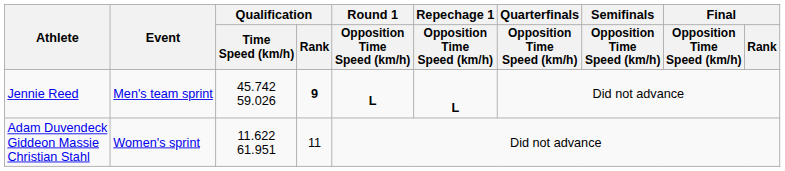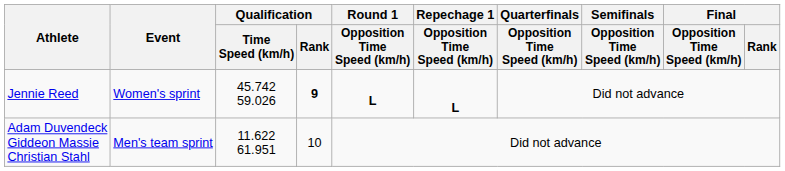 <table class=wikitable style=font-size:90%;text-align:center>
 <tr>
 <th rowspan=2>Athlete</th>
 <th rowspan=2>Event</th>
 <th colspan=2>Qualification</th>
 <th>Round 1</th>
 <th>Repechage 1</th>
 <th>Quarterfinals</th>
 <th>Semifinals</th>
 <th colspan=2>Final</th>
 </tr>
 <tr style=font-size:95%>
 <th>Time<br>Speed (km/h)</th>
 <th>Rank</th>
 <th>Opposition<br>Time<br>Speed (km/h)</th>
 <th>Opposition<br>Time<br>Speed (km/h)</th>
 <th>Opposition<br>Time<br>Speed (km/h)</th>
 <th>Opposition<br>Time<br>Speed (km/h)</th>
 <th>Opposition<br>Time<br>Speed (km/h)</th>
 <th>Rank</th>
 </tr>
 <tr>
 <td align=left><a href='#'>Jennie Reed</a></td>
-<td align=left><a href='#'>Men's team sprint</a></td>
+<td align=left><a href='#'>Women's sprint</a></td>
 <td>45.742<br>59.026</td>
 <td><strong>9</strong></td>
 <td><br><strong>L</strong></td>
 <td><br><br><strong>L</strong></td>
 <td colspan=4>Did not advance</td>
 </tr>
 <tr>
 <td align=left><a href='#'>Adam Duvendeck</a><br><a href='#'>Giddeon Massie</a><br><a href='#'>Christian Stahl</a></td>
-<td align=left><a href='#'>Women's sprint</a></td>
+<td align=left><a href='#'>Men's team sprint</a></td>
 <td>11.622<br>61.951</td>
-<td>11</td>
+<td>10</td>
 <td colspan=6>Did not advance</td>
 </tr>
 </table>
